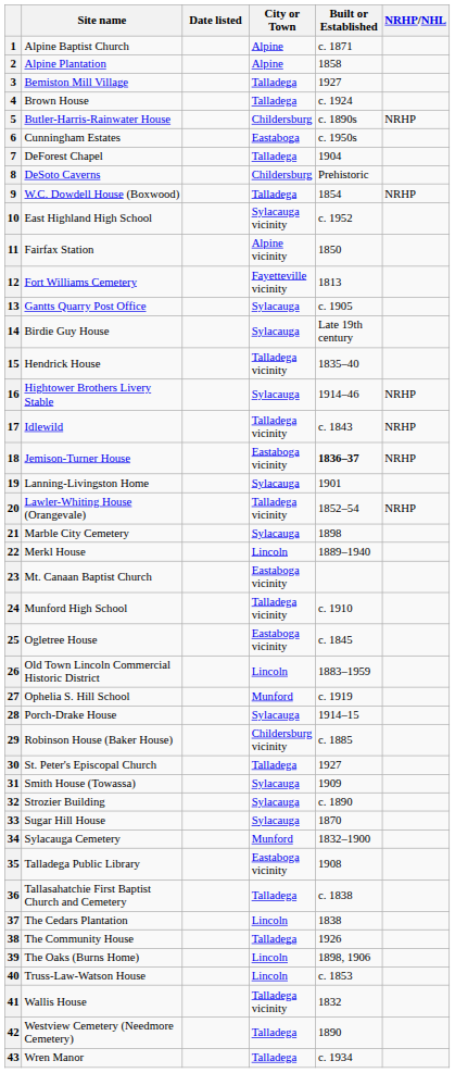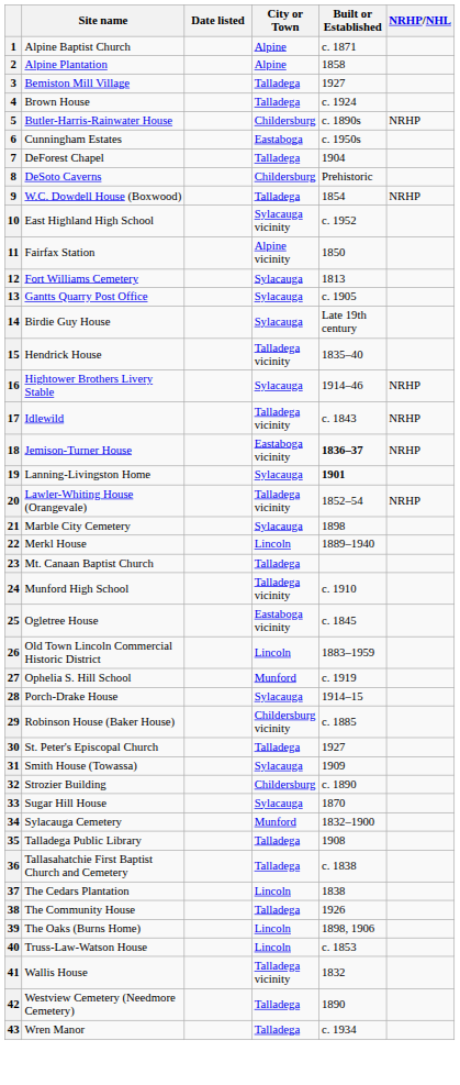 <table class="wikitable" style="width:98%">
 <tr>
 <th width = 2% ></th>
 <th><strong>Site name</strong></th>
 <th width = 15% ><strong>Date listed</strong></th>
 <th width = 15% ><strong>City or Town</strong></th>
 <th width = 15% ><strong>Built or Established</strong></th>
 <th width = 5%  ><strong><a href='#'>NRHP</a>/<a href='#'>NHL</a></strong></th>
 </tr>
 <tr ->
 <th>1</th>
 <td>Alpine Baptist Church</td>
 <td></td>
 <td><a href='#'>Alpine</a></td>
 <td>c. 1871</td>
 <td></td>
 </tr>
 <tr ->
 <th>2</th>
 <td><a href='#'>Alpine Plantation</a></td>
 <td></td>
 <td><a href='#'>Alpine</a></td>
 <td>1858</td>
 <td></td>
 </tr>
 <tr ->
 <th>3</th>
 <td><a href='#'>Bemiston Mill Village</a></td>
 <td></td>
 <td><a href='#'>Talladega</a></td>
 <td>1927</td>
 <td></td>
 </tr>
 <tr ->
 <th>4</th>
 <td>Brown House</td>
 <td></td>
 <td><a href='#'>Talladega</a></td>
 <td>c. 1924</td>
 <td></td>
 </tr>
 <tr ->
 <th>5</th>
 <td><a href='#'>Butler-Harris-Rainwater House</a></td>
 <td></td>
 <td><a href='#'>Childersburg</a></td>
 <td>c. 1890s</td>
 <td>NRHP</td>
 </tr>
 <tr ->
 <th>6</th>
 <td>Cunningham Estates</td>
 <td></td>
 <td><a href='#'>Eastaboga</a></td>
 <td>c. 1950s</td>
 <td></td>
 </tr>
 <tr ->
 <th>7</th>
 <td>DeForest Chapel</td>
 <td></td>
 <td><a href='#'>Talladega</a></td>
 <td>1904</td>
 <td></td>
 </tr>
 <tr ->
 <th>8</th>
 <td><a href='#'>DeSoto Caverns</a></td>
 <td></td>
 <td><a href='#'>Childersburg</a></td>
 <td>Prehistoric</td>
 <td></td>
 </tr>
 <tr ->
 <th>9</th>
 <td><a href='#'>W.C. Dowdell House</a> (Boxwood)</td>
 <td></td>
 <td><a href='#'>Talladega</a></td>
 <td>1854</td>
 <td>NRHP</td>
 </tr>
 <tr ->
 <th>10</th>
 <td>East Highland High School</td>
 <td></td>
 <td><a href='#'>Sylacauga</a> vicinity</td>
 <td>c. 1952</td>
 <td></td>
 </tr>
 <tr ->
 <th>11</th>
 <td>Fairfax Station</td>
 <td></td>
 <td><a href='#'>Alpine</a> vicinity</td>
 <td>1850</td>
 <td></td>
 </tr>
 <tr ->
 <th>12</th>
 <td><a href='#'>Fort Williams Cemetery</a></td>
 <td></td>
-<td><a href='#'>Fayetteville</a> vicinity</td>
+<td><a href='#'>Sylacauga</a></td>
 <td>1813</td>
 <td></td>
 </tr>
 <tr ->
 <th>13</th>
 <td><a href='#'>Gantts Quarry Post Office</a></td>
 <td></td>
 <td><a href='#'>Sylacauga</a></td>
 <td>c. 1905</td>
 <td></td>
 </tr>
 <tr ->
 <th>14</th>
 <td>Birdie Guy House</td>
 <td></td>
 <td><a href='#'>Sylacauga</a></td>
 <td>Late 19th century</td>
 <td></td>
 </tr>
 <tr ->
 <th>15</th>
 <td>Hendrick House</td>
 <td></td>
 <td><a href='#'>Talladega</a> vicinity</td>
 <td>1835–40</td>
 <td></td>
 </tr>
 <tr ->
 <th>16</th>
 <td><a href='#'>Hightower Brothers Livery Stable</a></td>
 <td></td>
 <td><a href='#'>Sylacauga</a></td>
 <td>1914–46</td>
 <td>NRHP</td>
 </tr>
 <tr ->
 <th>17</th>
 <td><a href='#'>Idlewild</a></td>
 <td></td>
 <td><a href='#'>Talladega</a> vicinity</td>
 <td>c. 1843</td>
 <td>NRHP</td>
 </tr>
 <tr ->
 <th>18</th>
 <td><a href='#'>Jemison-Turner House</a></td>
 <td></td>
 <td><a href='#'>Eastaboga</a> vicinity</td>
 <td><strong>1836–37</strong></td>
 <td>NRHP</td>
 </tr>
 <tr ->
 <th>19</th>
 <td>Lanning-Livingston Home</td>
 <td></td>
 <td><a href='#'>Sylacauga</a></td>
-<td>1901</td>
+<td><strong>1901</strong></td>
 <td></td>
 </tr>
 <tr ->
 <th>20</th>
 <td><a href='#'>Lawler-Whiting House</a> (Orangevale)</td>
 <td></td>
 <td><a href='#'>Talladega</a> vicinity</td>
 <td>1852–54</td>
 <td>NRHP</td>
 </tr>
 <tr ->
 <th>21</th>
 <td>Marble City Cemetery</td>
 <td></td>
 <td><a href='#'>Sylacauga</a></td>
 <td>1898</td>
 <td></td>
 </tr>
 <tr ->
 <th>22</th>
 <td>Merkl House</td>
 <td></td>
 <td><a href='#'>Lincoln</a></td>
 <td>1889–1940</td>
 <td></td>
 </tr>
 <tr ->
 <th>23</th>
 <td>Mt. Canaan Baptist Church</td>
 <td></td>
-<td><a href='#'>Eastaboga</a> vicinity</td>
+<td><a href='#'>Talladega</a></td>
 <td></td>
 <td></td>
 </tr>
 <tr ->
 <th>24</th>
 <td>Munford High School</td>
 <td></td>
 <td><a href='#'>Talladega</a> vicinity</td>
 <td>c. 1910</td>
 <td></td>
 </tr>
 <tr ->
 <th>25</th>
 <td>Ogletree House</td>
 <td></td>
 <td><a href='#'>Eastaboga</a> vicinity</td>
 <td>c. 1845</td>
 <td></td>
 </tr>
 <tr ->
 <th>26</th>
 <td>Old Town Lincoln Commercial Historic District</td>
 <td></td>
 <td><a href='#'>Lincoln</a></td>
 <td>1883–1959</td>
 <td></td>
 </tr>
 <tr ->
 <th>27</th>
 <td>Ophelia S. Hill School</td>
 <td></td>
 <td><a href='#'>Munford</a></td>
 <td>c. 1919</td>
 <td></td>
 </tr>
 <tr ->
 <th>28</th>
 <td>Porch-Drake House</td>
 <td></td>
 <td><a href='#'>Sylacauga</a></td>
 <td>1914–15</td>
 <td></td>
 </tr>
 <tr ->
 <th>29</th>
 <td>Robinson House (Baker House)</td>
 <td></td>
 <td><a href='#'>Childersburg</a> vicinity</td>
 <td>c. 1885</td>
 <td></td>
 </tr>
 <tr ->
 <th>30</th>
 <td>St. Peter's Episcopal Church</td>
 <td></td>
 <td><a href='#'>Talladega</a></td>
 <td>1927</td>
 <td></td>
 </tr>
 <tr ->
 <th>31</th>
 <td>Smith House (Towassa)</td>
 <td></td>
 <td><a href='#'>Sylacauga</a></td>
 <td>1909</td>
 <td></td>
 </tr>
 <tr ->
 <th>32</th>
 <td>Strozier Building</td>
 <td></td>
-<td><a href='#'>Sylacauga</a></td>
+<td><a href='#'>Childersburg</a></td>
 <td>c. 1890</td>
 <td></td>
 </tr>
 <tr ->
 <th>33</th>
 <td>Sugar Hill House</td>
 <td></td>
 <td><a href='#'>Sylacauga</a></td>
 <td>1870</td>
 <td></td>
 </tr>
 <tr ->
 <th>34</th>
 <td>Sylacauga Cemetery</td>
 <td></td>
 <td><a href='#'>Munford</a></td>
 <td>1832–1900</td>
 <td></td>
 </tr>
 <tr ->
 <th>35</th>
 <td>Talladega Public Library</td>
 <td></td>
-<td><a href='#'>Eastaboga</a> vicinity</td>
+<td><a href='#'>Talladega</a></td>
 <td>1908</td>
 <td></td>
 </tr>
 <tr ->
 <th>36</th>
 <td>Tallasahatchie First Baptist Church and Cemetery</td>
 <td></td>
 <td><a href='#'>Talladega</a></td>
 <td>c. 1838</td>
 <td></td>
 </tr>
 <tr ->
 <th>37</th>
 <td>The Cedars Plantation</td>
 <td></td>
 <td><a href='#'>Lincoln</a></td>
 <td>1838</td>
 <td></td>
 </tr>
 <tr ->
 <th>38</th>
 <td>The Community House</td>
 <td></td>
 <td><a href='#'>Talladega</a></td>
 <td>1926</td>
 <td></td>
 </tr>
 <tr ->
 <th>39</th>
 <td>The Oaks (Burns Home)</td>
 <td></td>
 <td><a href='#'>Lincoln</a></td>
 <td>1898, 1906</td>
 <td></td>
 </tr>
 <tr ->
 <th>40</th>
 <td>Truss-Law-Watson House</td>
 <td></td>
 <td><a href='#'>Lincoln</a></td>
 <td>c. 1853</td>
 <td></td>
 </tr>
 <tr ->
 <th>41</th>
 <td>Wallis House</td>
 <td></td>
 <td><a href='#'>Talladega</a> vicinity</td>
 <td>1832</td>
 <td></td>
 </tr>
 <tr ->
 <th>42</th>
 <td>Westview Cemetery (Needmore Cemetery)</td>
 <td></td>
 <td><a href='#'>Talladega</a></td>
 <td>1890</td>
 <td></td>
 </tr>
 <tr ->
 <th>43</th>
 <td>Wren Manor</td>
 <td></td>
 <td><a href='#'>Talladega</a></td>
 <td>c. 1934</td>
 <td></td>
 </tr>
 </table>
